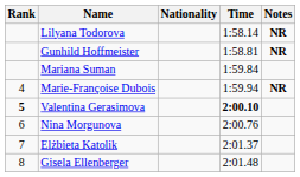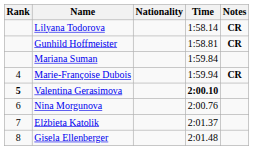 <table class="wikitable sortable" style="text-align:center">
 <tr>
 <th>Rank</th>
 <th>Name</th>
 <th>Nationality</th>
 <th>Time</th>
 <th>Notes</th>
 </tr>
 <tr>
 <td></td>
 <td align=left><a href='#'>Lilyana Todorova</a></td>
 <td align=left></td>
 <td>1:58.14</td>
-<td><strong>NR</strong></td>
+<td><strong>CR</strong></td>
 </tr>
 <tr>
 <td></td>
 <td align=left><a href='#'>Gunhild Hoffmeister</a></td>
 <td align=left></td>
 <td>1:58.81</td>
-<td><strong>NR</strong></td>
+<td><strong>CR</strong></td>
 </tr>
 <tr>
 <td></td>
 <td align=left><a href='#'>Mariana Suman</a></td>
 <td align=left></td>
 <td>1:59.84</td>
 <td></td>
 </tr>
 <tr>
 <td>4</td>
 <td align=left><a href='#'>Marie-Françoise Dubois</a></td>
 <td align=left></td>
 <td>1:59.94</td>
-<td><strong>NR</strong></td>
+<td><strong>CR</strong></td>
 </tr>
 <tr>
 <td><strong>5</strong></td>
 <td align=left><a href='#'>Valentina Gerasimova</a></td>
 <td align=left></td>
 <td><strong>2:00.10</strong></td>
 <td></td>
 </tr>
 <tr>
 <td>6</td>
 <td align=left><a href='#'>Nina Morgunova</a></td>
 <td align=left></td>
 <td>2:00.76</td>
 <td></td>
 </tr>
 <tr>
 <td>7</td>
 <td align=left><a href='#'>Elżbieta Katolik</a></td>
 <td align=left></td>
 <td>2:01.37</td>
 <td></td>
 </tr>
 <tr>
 <td>8</td>
 <td align=left><a href='#'>Gisela Ellenberger</a></td>
 <td align=left></td>
 <td>2:01.48</td>
 <td></td>
 </tr>
 </table>
